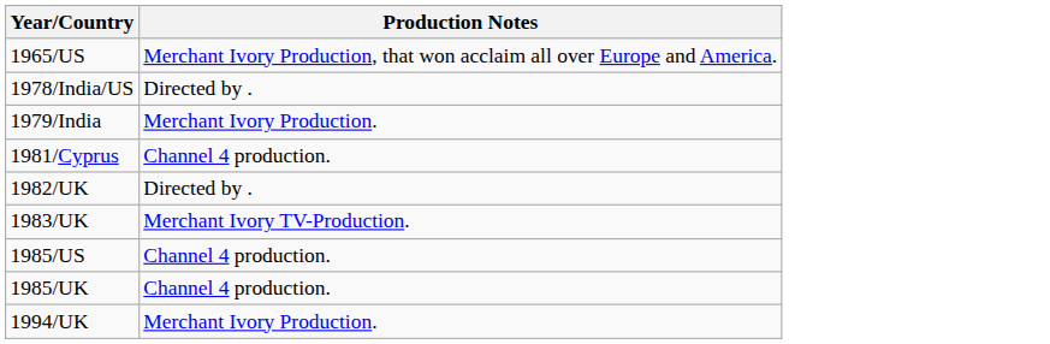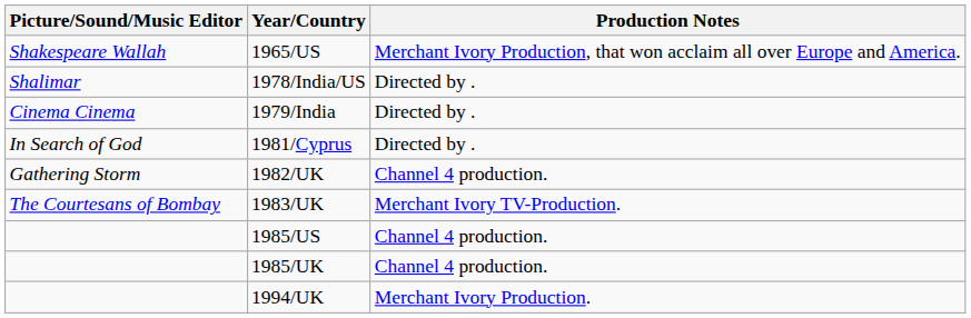 <table class="wikitable">
 <tr>
+<th>Picture/Sound/Music Editor</th>
 <th>Year/Country</th>
 <th>Production Notes</th>
 </tr>
 <tr>
+<td><em><a href='#'>Shakespeare Wallah</a></em></td>
 <td>1965/US</td>
 <td><a href='#'>Merchant Ivory Production</a>, that won acclaim all over <a href='#'>Europe</a> and <a href='#'>America</a>.</td>
 </tr>
 <tr>
+<td><em><a href='#'>Shalimar</a></em></td>
 <td>1978/India/US</td>
 <td>Directed by .</td>
 </tr>
 <tr>
+<td><em><a href='#'>Cinema Cinema</a></em></td>
 <td>1979/India</td>
-<td><a href='#'>Merchant Ivory Production</a>.</td>
+<td>Directed by .</td>
 </tr>
 <tr>
+<td><em>In Search of God</em></td>
 <td>1981/<a href='#'>Cyprus</a></td>
+<td>Directed by .</td>
+</tr>
+<tr>
+<td><em>Gathering Storm</em></td>
+<td>1982/UK</td>
 <td><a href='#'>Channel 4</a> production.</td>
 </tr>
 <tr>
-<td>1982/UK</td>
-<td>Directed by .</td>
-</tr>
-<tr>
+<td><em><a href='#'>The Courtesans of Bombay</a></em></td>
 <td>1983/UK</td>
 <td><a href='#'>Merchant Ivory TV-Production</a>.</td>
 </tr>
 <tr>
+<td><em></em></td>
 <td>1985/US</td>
 <td><a href='#'>Channel 4</a> production.</td>
 </tr>
 <tr>
+<td><em></em></td>
 <td>1985/UK</td>
 <td><a href='#'>Channel 4</a> production.</td>
 </tr>
 <tr>
+<td><em></em></td>
 <td>1994/UK</td>
 <td><a href='#'>Merchant Ivory Production</a>.</td>
 </tr>
 </table>
